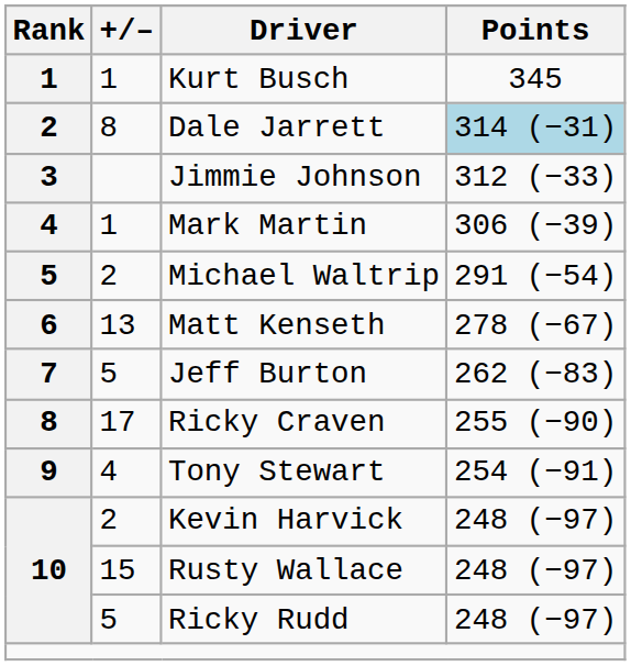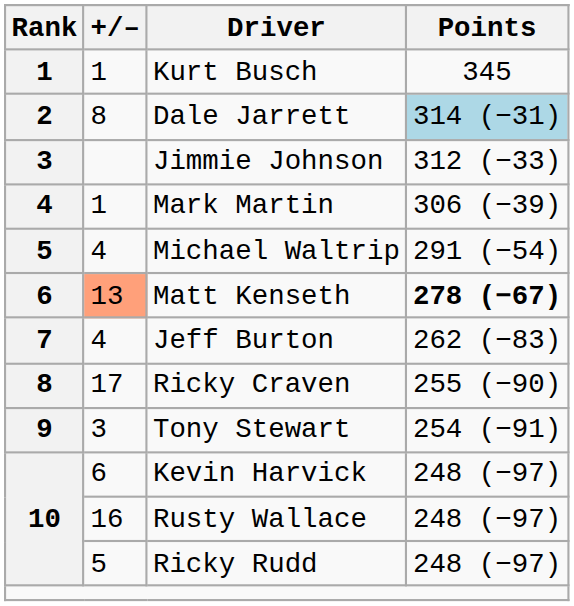 <table class="wikitable">
 <tr>
 </tr>
 <tr>
 <th scope="col">Rank</th>
 <th scope="col">+/–</th>
 <th scope="col">Driver</th>
 <th scope="col">Points</th>
 </tr>
 <tr>
 <th scope="row">1</th>
 <td align="left"> 1</td>
 <td>Kurt Busch</td>
 <td style="text-align:center;">345</td>
 </tr>
 <tr>
 <th scope="row">2</th>
 <td align="left"> 8</td>
 <td>Dale Jarrett</td>
 <td style="background: lightblue; text-align:center;">314 (−31)</td>
 </tr>
 <tr>
 <th scope="row">3</th>
 <td align="left"></td>
 <td>Jimmie Johnson</td>
 <td style="text-align:center;">312 (−33)</td>
 </tr>
 <tr>
 <th scope="row">4</th>
 <td align="left"> 1</td>
 <td>Mark Martin</td>
 <td style="text-align:center;">306 (−39)</td>
 </tr>
 <tr>
 <th scope="row">5</th>
-<td align="left"> 2</td>
+<td align="left"> 4</td>
 <td>Michael Waltrip</td>
 <td style="text-align:center;">291 (−54)</td>
 </tr>
 <tr>
 <th scope="row">6</th>
-<td align="left"> 13</td>
+<td align="left" style="background: lightsalmon;"> 13</td>
 <td>Matt Kenseth</td>
-<td style="text-align:center;">278 (−67)</td>
+<td style="text-align:center;"><strong>278 (−67)</strong></td>
 </tr>
 <tr>
 <th scope="row">7</th>
-<td align="left"> 5</td>
+<td align="left"> 4</td>
 <td>Jeff Burton</td>
 <td style="text-align:center;">262 (−83)</td>
 </tr>
 <tr>
 <th scope="row">8</th>
 <td align="left"> 17</td>
 <td>Ricky Craven</td>
 <td style="text-align:center;">255 (−90)</td>
 </tr>
 <tr>
 <th scope="row">9</th>
-<td align="left"> 4</td>
+<td align="left"> 3</td>
 <td>Tony Stewart</td>
 <td style="text-align:center;">254 (−91)</td>
 </tr>
 <tr>
 <th scope="row"  rowspan=3>10</th>
-<td align="left"> 2</td>
+<td align="left"> 6</td>
 <td>Kevin Harvick</td>
 <td style="text-align:center;">248 (−97)</td>
 </tr>
 <tr>
-<td align="left"> 15</td>
+<td align="left"> 16</td>
 <td>Rusty Wallace</td>
 <td style="text-align:center;">248 (−97)</td>
 </tr>
 <tr>
 <td align="left"> 5</td>
 <td>Ricky Rudd</td>
 <td style="text-align:center;">248 (−97)</td>
 </tr>
 <tr class="sortbottom">
 <td colspan="9"></td>
 </tr>
 </table>
